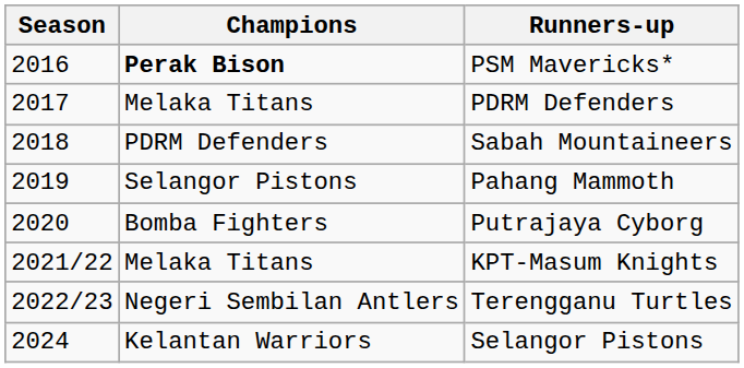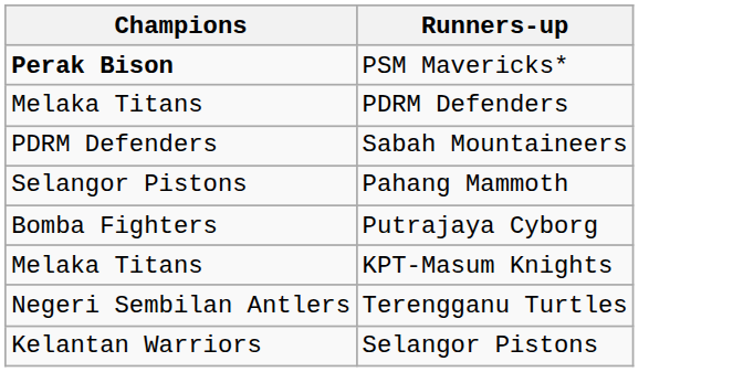 <table class="wikitable sortable">
 <tr>
-<th>Season</th>
 <th>Champions</th>
 <th>Runners-up</th>
 </tr>
 <tr>
-<td>2016</td>
 <td><strong>Perak Bison</strong></td>
 <td>PSM Mavericks*</td>
 </tr>
 <tr>
-<td>2017</td>
 <td>Melaka Titans</td>
 <td>PDRM Defenders</td>
 </tr>
 <tr>
-<td>2018</td>
 <td>PDRM Defenders</td>
 <td>Sabah Mountaineers</td>
 </tr>
 <tr>
-<td>2019</td>
 <td>Selangor Pistons</td>
 <td>Pahang Mammoth</td>
 </tr>
 <tr>
-<td>2020</td>
 <td>Bomba Fighters</td>
 <td>Putrajaya Cyborg</td>
 </tr>
 <tr>
-<td>2021/22</td>
 <td>Melaka Titans</td>
 <td>KPT-Masum Knights</td>
 </tr>
 <tr>
-<td>2022/23</td>
 <td>Negeri Sembilan Antlers</td>
 <td>Terengganu Turtles</td>
 </tr>
 <tr>
-<td>2024</td>
 <td>Kelantan Warriors</td>
 <td>Selangor Pistons</td>
 </tr>
 </table>
